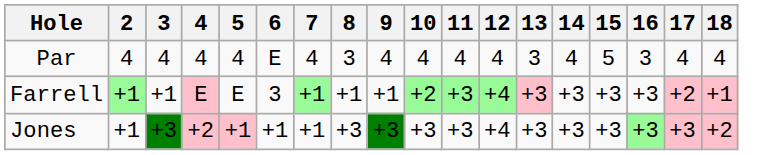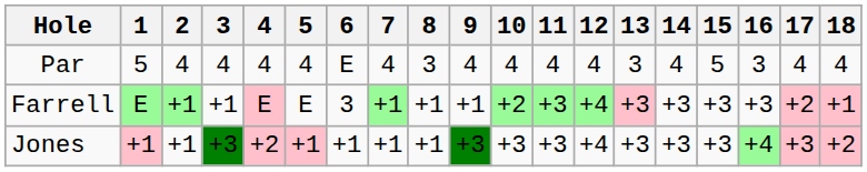 <table class="wikitable" style="text-align:center">
 <tr>
 <th>Hole</th>
+<th>1</th>
 <th>2</th>
 <th>3</th>
 <th>4</th>
 <th>5</th>
 <th>6</th>
 <th>7</th>
 <th>8</th>
 <th>9</th>
 <th>10</th>
 <th>11</th>
 <th>12</th>
 <th>13</th>
 <th>14</th>
 <th>15</th>
 <th>16</th>
 <th>17</th>
 <th>18</th>
 </tr>
 <tr>
 <td>Par</td>
+<td>5</td>
 <td>4</td>
 <td>4</td>
 <td>4</td>
 <td>4</td>
 <td>E</td>
 <td>4</td>
 <td>3</td>
 <td>4</td>
 <td>4</td>
 <td>4</td>
 <td>4</td>
 <td>3</td>
 <td>4</td>
 <td>5</td>
 <td>3</td>
 <td>4</td>
 <td>4</td>
 </tr>
 <tr>
 <td align=left> Farrell</td>
+<td style="background: PaleGreen;">E</td>
 <td style="background: PaleGreen;">+1</td>
 <td>+1</td>
 <td style="background: Pink;">E</td>
 <td>E</td>
 <td>3</td>
 <td style="background: PaleGreen;">+1</td>
 <td>+1</td>
 <td>+1</td>
 <td style="background: PaleGreen;">+2</td>
 <td style="background: PaleGreen;">+3</td>
 <td style="background: PaleGreen;">+4</td>
 <td style="background: Pink;">+3</td>
 <td>+3</td>
 <td>+3</td>
 <td>+3</td>
 <td style="background: Pink;">+2</td>
 <td style="background: Pink;">+1</td>
 </tr>
 <tr>
 <td align=left> Jones</td>
+<td style="background: Pink;">+1</td>
 <td>+1</td>
 <td style="background: Green;">+3</td>
 <td style="background: Pink;">+2</td>
 <td style="background: Pink;">+1</td>
 <td>+1</td>
 <td>+1</td>
-<td>+3</td>
+<td>+1</td>
 <td style="background: Green;">+3</td>
 <td>+3</td>
 <td>+3</td>
 <td>+4</td>
 <td>+3</td>
 <td>+3</td>
 <td>+3</td>
-<td style="background: PaleGreen;">+3</td>
+<td style="background: PaleGreen;">+4</td>
 <td style="background: Pink;">+3</td>
 <td style="background: Pink;">+2</td>
 </tr>
 </table>
